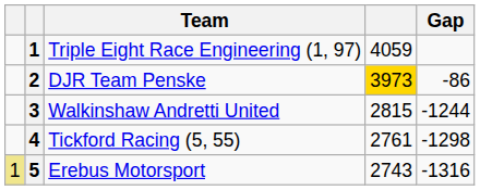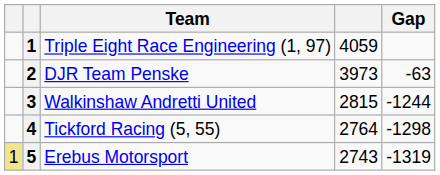 <table class="wikitable" style="font-size: 95%;">
 <tr>
 <th></th>
 <th></th>
 <th>Team</th>
 <th></th>
 <th>Gap</th>
 </tr>
 <tr>
 <td align="left"></td>
 <th>1</th>
 <td><a href='#'>Triple Eight Race Engineering</a> (1, 97)</td>
 <td align="right">4059</td>
 <td align="right"></td>
 </tr>
 <tr>
 <td align="left"></td>
 <th>2</th>
 <td><a href='#'>DJR Team Penske</a></td>
-<td align="right" style="background: gold;">3973</td>
-<td align="right">-86</td>
+<td align="right">3973</td>
+<td align="right">-63</td>
 </tr>
 <tr>
 <td align="left"></td>
 <th>3</th>
 <td><a href='#'>Walkinshaw Andretti United</a></td>
 <td align="right">2815</td>
 <td align="right">-1244</td>
 </tr>
 <tr>
 <td align="left"></td>
 <th>4</th>
 <td><a href='#'>Tickford Racing</a> (5, 55)</td>
-<td align="right">2761</td>
+<td align="right">2764</td>
 <td align="right">-1298</td>
 </tr>
 <tr>
 <td align="left" style="background: khaki;"> 1</td>
 <th>5</th>
 <td><a href='#'>Erebus Motorsport</a></td>
 <td align="right">2743</td>
-<td align="right">-1316</td>
+<td align="right">-1319</td>
 </tr>
 </table>
